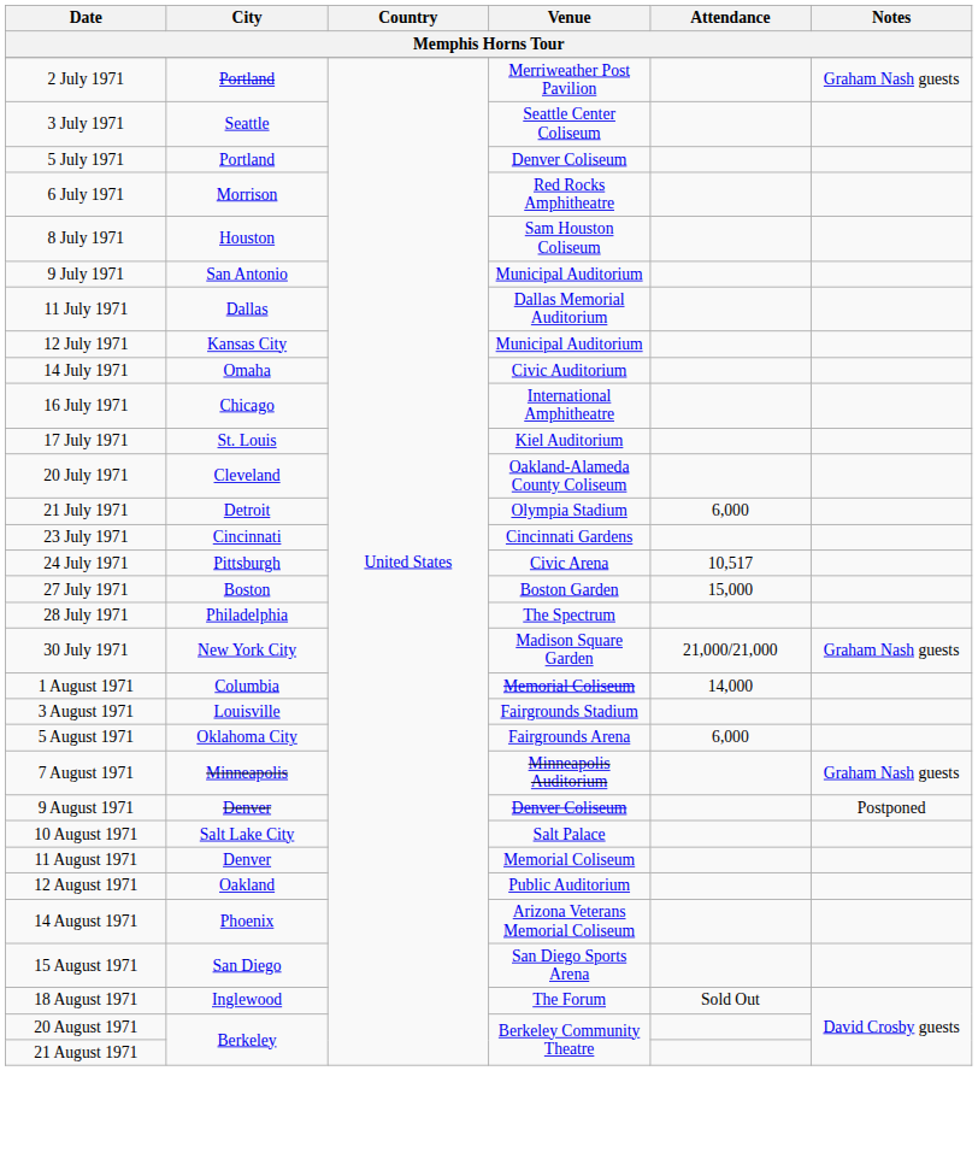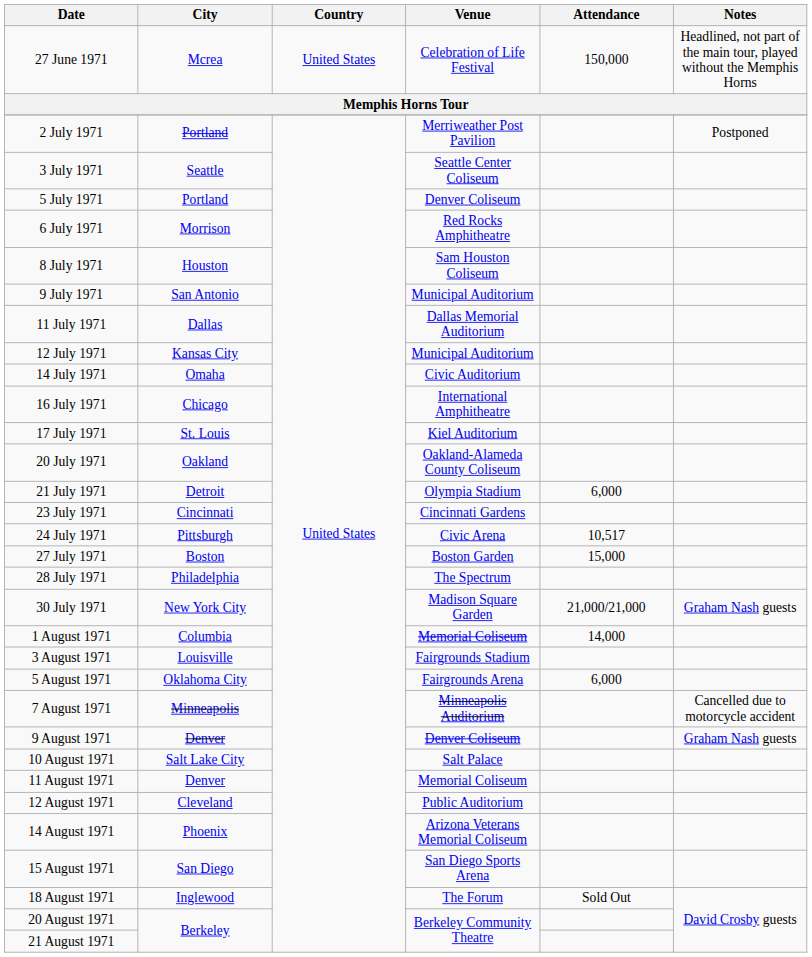 <table class="wikitable" style="text-align:center;">
 <tr>
 <th width="150">Date</th>
 <th width="150">City</th>
 <th width="150">Country</th>
 <th width="150">Venue</th>
 <th width="150">Attendance</th>
 <th width="150">Notes</th>
+</tr>
+<tr>
+<td>27 June 1971</td>
+<td><a href='#'>Mcrea</a></td>
+<td><a href='#'>United States</a></td>
+<td><a href='#'>Celebration of Life Festival</a></td>
+<td>150,000</td>
+<td>Headlined, not part of the main tour, played without the Memphis Horns</td>
 </tr>
 <tr>
 <th colspan="6">Memphis Horns Tour</th>
 </tr>
 <tr>
 </tr>
 <tr>
 <td>2 July 1971</td>
 <td><a href='#'><s>Portland</s></a></td>
 <td rowspan="31"><a href='#'>United States</a></td>
 <td><a href='#'>Merriweather Post Pavilion</a></td>
 <td></td>
-<td><a href='#'>Graham Nash</a> guests</td>
+<td>Postponed</td>
 </tr>
 <tr>
 <td>3 July 1971</td>
 <td><a href='#'>Seattle</a></td>
 <td><a href='#'>Seattle Center Coliseum</a></td>
 <td></td>
 <td></td>
 </tr>
 <tr>
 <td>5 July 1971</td>
 <td><a href='#'>Portland</a></td>
 <td><a href='#'>Denver Coliseum</a></td>
 <td></td>
 <td></td>
 </tr>
 <tr>
 <td>6 July 1971</td>
 <td><a href='#'>Morrison</a></td>
 <td><a href='#'>Red Rocks Amphitheatre</a></td>
 <td></td>
 <td></td>
 </tr>
 <tr>
 <td>8 July 1971</td>
 <td><a href='#'>Houston</a></td>
 <td><a href='#'>Sam Houston Coliseum</a></td>
 <td></td>
 <td></td>
 </tr>
 <tr>
 <td>9 July 1971</td>
 <td><a href='#'>San Antonio</a></td>
 <td><a href='#'>Municipal Auditorium</a></td>
 <td></td>
 <td></td>
 </tr>
 <tr>
 <td>11 July 1971</td>
 <td><a href='#'>Dallas</a></td>
 <td><a href='#'>Dallas Memorial Auditorium</a></td>
 <td></td>
 <td></td>
 </tr>
 <tr>
 <td>12 July 1971</td>
 <td><a href='#'>Kansas City</a></td>
 <td><a href='#'>Municipal Auditorium</a></td>
 <td></td>
 <td></td>
 </tr>
 <tr>
 <td>14 July 1971</td>
 <td><a href='#'>Omaha</a></td>
 <td><a href='#'>Civic Auditorium</a></td>
 <td></td>
 <td></td>
 </tr>
 <tr>
 <td>16 July 1971</td>
 <td><a href='#'>Chicago</a></td>
 <td><a href='#'>International Amphitheatre</a></td>
 <td></td>
 <td></td>
 </tr>
 <tr>
 <td>17 July 1971</td>
 <td><a href='#'>St. Louis</a></td>
 <td><a href='#'>Kiel Auditorium</a></td>
 <td></td>
 <td></td>
 </tr>
 <tr>
 <td>20 July 1971</td>
-<td><a href='#'>Cleveland</a></td>
+<td><a href='#'>Oakland</a></td>
 <td><a href='#'>Oakland-Alameda County Coliseum</a></td>
 <td></td>
 <td></td>
 </tr>
 <tr>
 <td>21 July 1971</td>
 <td><a href='#'>Detroit</a></td>
 <td><a href='#'>Olympia Stadium</a></td>
 <td>6,000</td>
 <td></td>
 </tr>
 <tr>
 <td>23 July 1971</td>
 <td><a href='#'>Cincinnati</a></td>
 <td><a href='#'>Cincinnati Gardens</a></td>
 <td></td>
 <td></td>
 </tr>
 <tr>
 <td>24 July 1971</td>
 <td><a href='#'>Pittsburgh</a></td>
 <td><a href='#'>Civic Arena</a></td>
 <td>10,517</td>
 <td></td>
 </tr>
 <tr>
 <td>27 July 1971</td>
 <td><a href='#'>Boston</a></td>
 <td><a href='#'>Boston Garden</a></td>
 <td>15,000</td>
 <td></td>
 </tr>
 <tr>
 <td>28 July 1971</td>
 <td><a href='#'>Philadelphia</a></td>
 <td><a href='#'>The Spectrum</a></td>
 <td></td>
 <td></td>
 </tr>
 <tr>
 <td>30 July 1971</td>
 <td><a href='#'>New York City</a></td>
 <td><a href='#'>Madison Square Garden</a></td>
 <td>21,000/21,000</td>
 <td><a href='#'>Graham Nash</a> guests</td>
 </tr>
 <tr>
 <td>1 August 1971</td>
 <td><a href='#'>Columbia</a></td>
 <td><a href='#'><s>Memorial Coliseum</s></a></td>
 <td>14,000</td>
 <td></td>
 </tr>
 <tr>
 <td>3 August 1971</td>
 <td><a href='#'>Louisville</a></td>
 <td><a href='#'>Fairgrounds Stadium</a></td>
 <td></td>
 <td></td>
 </tr>
 <tr>
 <td>5 August 1971</td>
 <td><a href='#'>Oklahoma City</a></td>
 <td><a href='#'>Fairgrounds Arena</a></td>
 <td>6,000</td>
 <td></td>
 </tr>
 <tr>
 <td>7 August 1971</td>
 <td><s><a href='#'>Minneapolis</a></s></td>
 <td><s><a href='#'>Minneapolis Auditorium</a></s></td>
 <td></td>
-<td><a href='#'>Graham Nash</a> guests</td>
+<td>Cancelled due to motorcycle accident</td>
 </tr>
 <tr>
 <td>9 August 1971</td>
 <td><s><a href='#'>Denver</a></s></td>
 <td><a href='#'><s>Denver Coliseum</s></a></td>
 <td></td>
-<td>Postponed</td>
+<td><a href='#'>Graham Nash</a> guests</td>
 </tr>
 <tr>
 <td>10 August 1971</td>
 <td><a href='#'>Salt Lake City</a></td>
 <td><a href='#'>Salt Palace</a></td>
 <td></td>
 <td></td>
 </tr>
 <tr>
 <td>11 August 1971</td>
 <td><a href='#'>Denver</a></td>
 <td><a href='#'>Memorial Coliseum</a></td>
 <td></td>
 <td></td>
 </tr>
 <tr>
 <td>12 August 1971</td>
-<td><a href='#'>Oakland</a></td>
+<td><a href='#'>Cleveland</a></td>
 <td><a href='#'>Public Auditorium</a></td>
 <td></td>
 <td></td>
 </tr>
 <tr>
 <td>14 August 1971</td>
 <td><a href='#'>Phoenix</a></td>
 <td><a href='#'>Arizona Veterans Memorial Coliseum</a></td>
 <td></td>
 <td></td>
 </tr>
 <tr>
 <td>15 August 1971</td>
 <td><a href='#'>San Diego</a></td>
 <td><a href='#'>San Diego Sports Arena</a></td>
 <td></td>
 <td></td>
 </tr>
 <tr>
 <td>18 August 1971</td>
 <td><a href='#'>Inglewood</a></td>
 <td><a href='#'>The Forum</a></td>
 <td>Sold Out</td>
 <td rowspan="3"><a href='#'>David Crosby</a> guests</td>
 </tr>
 <tr>
 <td>20 August 1971</td>
 <td rowspan="2"><a href='#'>Berkeley</a></td>
 <td rowspan="2"><a href='#'>Berkeley Community Theatre</a></td>
 <td></td>
 </tr>
 <tr>
 <td>21 August 1971</td>
 <td></td>
 </tr>
 </table>
